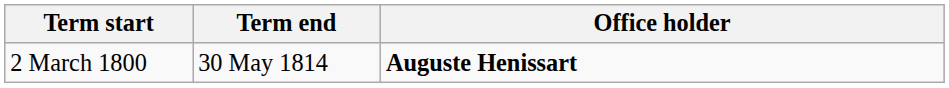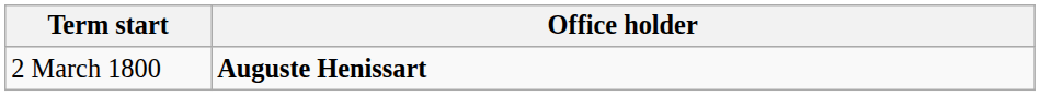 <table class="wikitable" style="width: 70%;">
 <tr>
 <th align="left" style="width: 20%;">Term start</th>
-<th align="left" style="width: 20%;">Term end</th>
 <th align="left">Office holder</th>
 </tr>
 <tr valign="top">
 <td>2 March 1800</td>
-<td>30 May 1814</td>
 <td><strong>Auguste Henissart</strong></td>
 </tr>
 </table>
